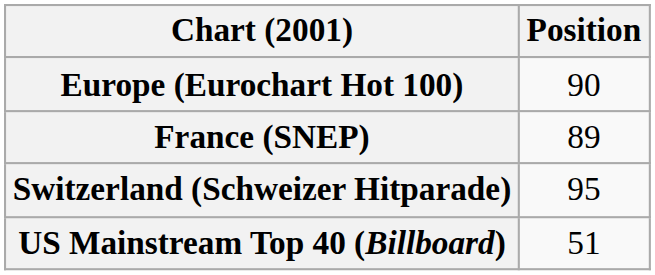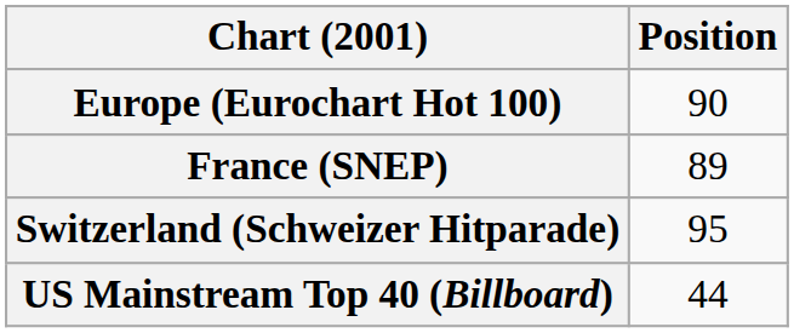 <table class="wikitable sortable plainrowheaders" style="text-align:center">
 <tr>
 <th>Chart (2001)</th>
 <th>Position</th>
 </tr>
 <tr>
 <th scope="row">Europe (Eurochart Hot 100)</th>
 <td>90</td>
 </tr>
 <tr>
 <th scope="row">France (SNEP)</th>
 <td>89</td>
 </tr>
 <tr>
 <th scope="row">Switzerland (Schweizer Hitparade)</th>
 <td>95</td>
 </tr>
 <tr>
 <th scope="row">US Mainstream Top 40 (<em>Billboard</em>)</th>
-<td>51</td>
+<td>44</td>
 </tr>
 </table>
